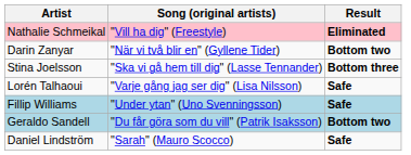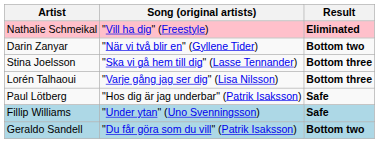 <table class=wikitable>
 <tr>
 <th>Artist</th>
 <th>Song (original artists)</th>
 <th>Result</th>
 </tr>
 <tr style="background:pink;">
 <td>Nathalie Schmeikal</td>
 <td>"<a href='#'>Vill ha dig</a>" (<a href='#'>Freestyle</a>)</td>
 <td><strong>Eliminated</strong></td>
 </tr>
 <tr>
 <td>Darin Zanyar</td>
 <td>"<a href='#'>När vi två blir en</a>" (<a href='#'>Gyllene Tider</a>)</td>
 <td><strong>Bottom two</strong></td>
 </tr>
 <tr>
 <td>Stina Joelsson</td>
 <td>"<a href='#'>Ska vi gå hem till dig</a>" (<a href='#'>Lasse Tennander</a>)</td>
 <td><strong>Bottom three</strong></td>
 </tr>
 <tr>
 <td>Lorén Talhaoui</td>
 <td>"<a href='#'>Varje gång jag ser dig</a>" (<a href='#'>Lisa Nilsson</a>)</td>
+<td><strong>Bottom three</strong></td>
+</tr>
+<tr>
+<td>Paul Lötberg</td>
+<td>"Hos dig är jag underbar" (<a href='#'>Patrik Isaksson</a>)</td>
 <td><strong>Safe</strong></td>
 </tr>
 <tr style="background:lightblue;">
 <td>Fillip Williams</td>
 <td>"<a href='#'>Under ytan</a>" (<a href='#'>Uno Svenningsson</a>)</td>
 <td><strong>Safe</strong></td>
 </tr>
 <tr style="background:lightblue;">
 <td>Geraldo Sandell</td>
 <td>"<a href='#'>Du får göra som du vill</a>" (<a href='#'>Patrik Isaksson</a>)</td>
 <td><strong>Bottom two</strong></td>
 </tr>
-<tr>
-<td>Daniel Lindström</td>
-<td>"<a href='#'>Sarah</a>" (<a href='#'>Mauro Scocco</a>)</td>
-<td><strong>Safe</strong></td>
-</tr>
 </table>
